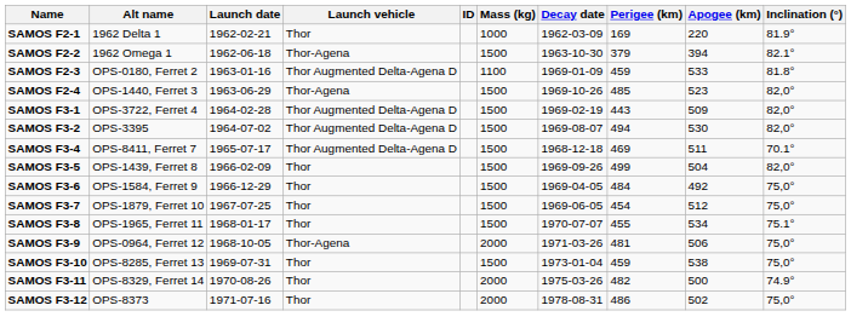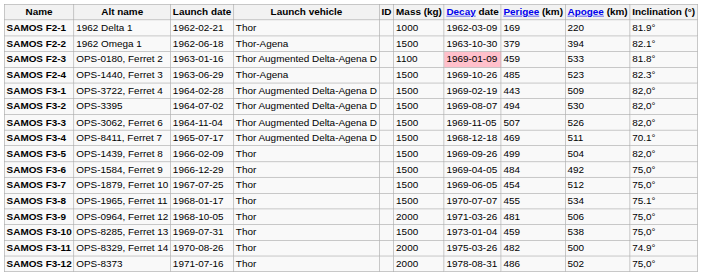 <table class="wikitable">
 <tr>
 <th>Name</th>
 <th>Alt name</th>
 <th>Launch date</th>
 <th>Launch vehicle</th>
 <th>ID</th>
 <th>Mass (kg)</th>
 <th><a href='#'>Decay</a> date</th>
 <th><a href='#'>Perigee</a> (km)</th>
 <th><a href='#'>Apogee</a> (km)</th>
 <th>Inclination (°)</th>
 </tr>
 <tr>
 <td><strong>SAMOS F2-1</strong></td>
 <td>1962 Delta 1</td>
 <td>1962-02-21</td>
 <td>Thor</td>
 <td></td>
 <td>1000</td>
 <td>1962-03-09</td>
 <td>169</td>
 <td>220</td>
 <td>81.9°</td>
 </tr>
 <tr>
 <td><strong>SAMOS F2-2</strong></td>
 <td>1962 Omega 1</td>
 <td>1962-06-18</td>
 <td>Thor-Agena</td>
 <td></td>
 <td>1500</td>
 <td>1963-10-30</td>
 <td>379</td>
 <td>394</td>
 <td>82.1°</td>
 </tr>
 <tr>
 <td><strong>SAMOS F2-3</strong></td>
 <td>OPS-0180, Ferret 2</td>
 <td>1963-01-16</td>
 <td>Thor Augmented Delta-Agena D</td>
 <td></td>
 <td>1100</td>
-<td>1969-01-09</td>
+<td style="background: pink;">1969-01-09</td>
 <td>459</td>
 <td>533</td>
 <td>81.8°</td>
 </tr>
 <tr>
 <td><strong>SAMOS F2-4</strong></td>
 <td>OPS-1440, Ferret 3</td>
 <td>1963-06-29</td>
 <td>Thor-Agena</td>
 <td></td>
 <td>1500</td>
 <td>1969-10-26</td>
 <td>485</td>
 <td>523</td>
-<td>82,0°</td>
+<td>82.3°</td>
 </tr>
 <tr>
 <td><strong>SAMOS F3-1</strong></td>
 <td>OPS-3722, Ferret 4</td>
 <td>1964-02-28</td>
 <td>Thor Augmented Delta-Agena D</td>
 <td></td>
 <td>1500</td>
 <td>1969-02-19</td>
 <td>443</td>
 <td>509</td>
 <td>82,0°</td>
 </tr>
 <tr>
 <td><strong>SAMOS F3-2</strong></td>
 <td>OPS-3395</td>
 <td>1964-07-02</td>
 <td>Thor Augmented Delta-Agena D</td>
 <td></td>
 <td>1500</td>
 <td>1969-08-07</td>
 <td>494</td>
 <td>530</td>
+<td>82,0°</td>
+</tr>
+<tr>
+<td><strong>SAMOS F3-3</strong></td>
+<td>OPS-3062, Ferret 6</td>
+<td>1964-11-04</td>
+<td>Thor Augmented Delta-Agena D</td>
+<td></td>
+<td>1500</td>
+<td>1969-11-05</td>
+<td>507</td>
+<td>526</td>
 <td>82,0°</td>
 </tr>
 <tr>
 <td><strong>SAMOS F3-4</strong></td>
 <td>OPS-8411, Ferret 7</td>
 <td>1965-07-17</td>
 <td>Thor Augmented Delta-Agena D</td>
 <td></td>
 <td>1500</td>
 <td>1968-12-18</td>
 <td>469</td>
 <td>511</td>
 <td>70.1°</td>
 </tr>
 <tr>
 <td><strong>SAMOS F3-5</strong></td>
 <td>OPS-1439, Ferret 8</td>
 <td>1966-02-09</td>
 <td>Thor</td>
 <td></td>
 <td>1500</td>
 <td>1969-09-26</td>
 <td>499</td>
 <td>504</td>
 <td>82,0°</td>
 </tr>
 <tr>
 <td><strong>SAMOS F3-6</strong></td>
 <td>OPS-1584, Ferret 9</td>
 <td>1966-12-29</td>
 <td>Thor</td>
 <td></td>
 <td>1500</td>
 <td>1969-04-05</td>
 <td>484</td>
 <td>492</td>
 <td>75,0°</td>
 </tr>
 <tr>
 <td><strong>SAMOS F3-7</strong></td>
 <td>OPS-1879, Ferret 10</td>
 <td>1967-07-25</td>
 <td>Thor</td>
 <td></td>
 <td>1500</td>
 <td>1969-06-05</td>
 <td>454</td>
 <td>512</td>
 <td>75,0°</td>
 </tr>
 <tr>
 <td><strong>SAMOS F3-8</strong></td>
 <td>OPS-1965, Ferret 11</td>
 <td>1968-01-17</td>
 <td>Thor</td>
 <td></td>
 <td>1500</td>
 <td>1970-07-07</td>
 <td>455</td>
 <td>534</td>
 <td>75.1°</td>
 </tr>
 <tr>
 <td><strong>SAMOS F3-9</strong></td>
 <td>OPS-0964, Ferret 12</td>
 <td>1968-10-05</td>
-<td>Thor-Agena</td>
+<td>Thor</td>
 <td></td>
 <td>2000</td>
 <td>1971-03-26</td>
 <td>481</td>
 <td>506</td>
 <td>75,0°</td>
 </tr>
 <tr>
 <td><strong>SAMOS F3-10</strong></td>
 <td>OPS-8285, Ferret 13</td>
 <td>1969-07-31</td>
 <td>Thor</td>
 <td></td>
 <td>1500</td>
 <td>1973-01-04</td>
 <td>459</td>
 <td>538</td>
 <td>75,0°</td>
 </tr>
 <tr>
 <td><strong>SAMOS F3-11</strong></td>
 <td>OPS-8329, Ferret 14</td>
 <td>1970-08-26</td>
 <td>Thor</td>
 <td></td>
 <td>2000</td>
 <td>1975-03-26</td>
 <td>482</td>
 <td>500</td>
 <td>74.9°</td>
 </tr>
 <tr>
 <td><strong>SAMOS F3-12</strong></td>
 <td>OPS-8373</td>
 <td>1971-07-16</td>
 <td>Thor</td>
 <td></td>
 <td>2000</td>
 <td>1978-08-31</td>
 <td>486</td>
 <td>502</td>
 <td>75,0°</td>
 </tr>
 </table>
